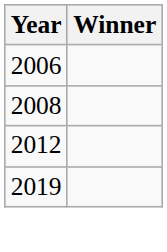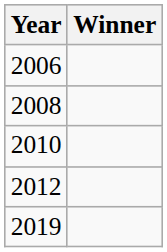 <table class="wikitable" style="text-align:center">
 <tr>
 <th>Year</th>
 <th>Winner</th>
 </tr>
 <tr>
 <td>2006</td>
 <td align=left></td>
 </tr>
 <tr>
 <td>2008</td>
 <td align=left></td>
 </tr>
 <tr>
+<td>2010</td>
+<td align=left></td>
+</tr>
+<tr>
 <td>2012</td>
 <td align=left></td>
 </tr>
 <tr>
 <td>2019</td>
 <td align=left></td>
 </tr>
 </table>
